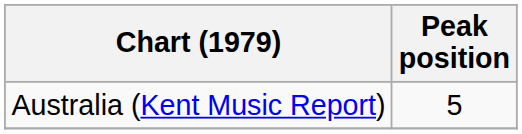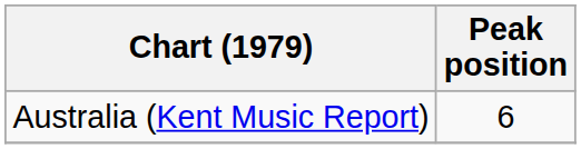 <table class="wikitable sortable">
 <tr>
 <th>Chart (1979)</th>
 <th>Peak<br>position</th>
 </tr>
 <tr>
 <td>Australia (<a href='#'>Kent Music Report</a>)</td>
-<td align="center">5</td>
+<td align="center">6</td>
 </tr>
 <tr>
 </tr>
 <tr>
 </tr>
 <tr>
 </tr>
 <tr>
 </tr>
 </table>
